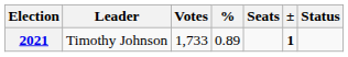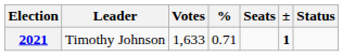 <table class="wikitable" style="text-align:right;">
 <tr>
 <th>Election</th>
 <th>Leader</th>
 <th>Votes</th>
 <th>%</th>
 <th>Seats</th>
 <th>±</th>
 <th>Status</th>
 </tr>
 <tr>
 <th><a href='#'>2021</a></th>
 <td align=left>Timothy Johnson</td>
-<td>1,733</td>
-<td>0.89</td>
+<td>1,633</td>
+<td>0.71</td>
 <td></td>
 <td><strong> 1</strong></td>
 <td></td>
 </tr>
 </table>
